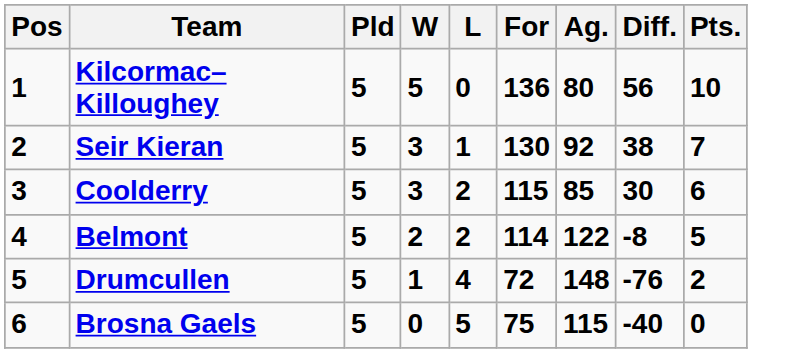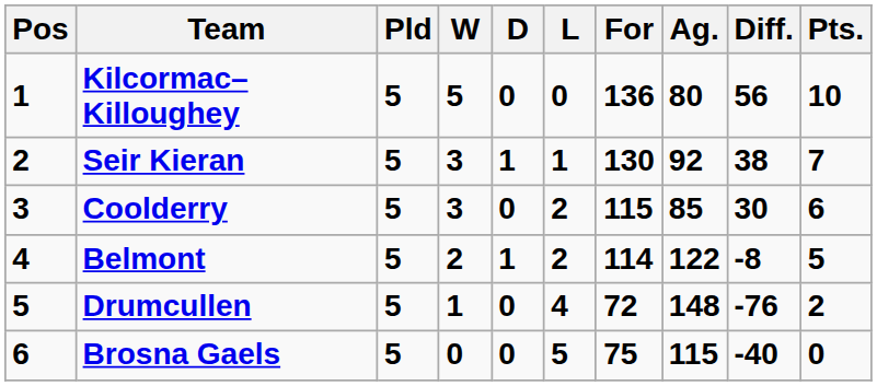 <table class="wikitable" style="text-align: centre;">
 <tr>
 <th width=20>Pos</th>
 <th width=150>Team</th>
 <th width=20>Pld</th>
 <th width=20>W</th>
+<th width=20>D</th>
 <th width=20>L</th>
 <th width=20>For</th>
 <th width=20>Ag.</th>
 <th width=20>Diff.</th>
 <th width=20>Pts.</th>
 </tr>
 <tr>
 <td><strong>1</strong></td>
 <td align=left><strong> <a href='#'>Kilcormac–Killoughey</a> </strong></td>
 <td><strong>5</strong></td>
 <td><strong>5</strong></td>
 <td><strong>0</strong></td>
+<td><strong>0</strong></td>
 <td><strong>136</strong></td>
 <td><strong>80</strong></td>
 <td><strong>56</strong></td>
 <td><strong>10</strong></td>
 </tr>
 <tr>
 <td><strong>2</strong></td>
 <td align=left><strong> <a href='#'>Seir Kieran</a> </strong></td>
 <td><strong>5</strong></td>
 <td><strong>3</strong></td>
 <td><strong>1</strong></td>
+<td><strong>1</strong></td>
 <td><strong>130</strong></td>
 <td><strong>92</strong></td>
 <td><strong>38</strong></td>
 <td><strong>7</strong></td>
 </tr>
 <tr>
 <td><strong>3</strong></td>
 <td align=left><strong> <a href='#'>Coolderry</a> </strong></td>
 <td><strong>5</strong></td>
 <td><strong>3</strong></td>
+<td><strong>0</strong></td>
 <td><strong>2</strong></td>
 <td><strong>115</strong></td>
 <td><strong>85</strong></td>
 <td><strong>30</strong></td>
 <td><strong>6</strong></td>
 </tr>
 <tr>
 <td><strong>4</strong></td>
 <td align=left><strong> <a href='#'>Belmont</a> </strong></td>
 <td><strong>5</strong></td>
 <td><strong>2</strong></td>
+<td><strong>1</strong></td>
 <td><strong>2</strong></td>
 <td><strong>114</strong></td>
 <td><strong>122</strong></td>
 <td><strong>-8</strong></td>
 <td><strong>5</strong></td>
 </tr>
 <tr>
 <td><strong>5</strong></td>
 <td align=left><strong> <a href='#'>Drumcullen</a> </strong></td>
 <td><strong>5</strong></td>
 <td><strong>1</strong></td>
+<td><strong>0</strong></td>
 <td><strong>4</strong></td>
 <td><strong>72</strong></td>
 <td><strong>148</strong></td>
 <td><strong>-76</strong></td>
 <td><strong>2</strong></td>
 </tr>
 <tr>
 <td><strong>6</strong></td>
 <td align=left><strong> <a href='#'>Brosna Gaels</a> </strong></td>
 <td><strong>5</strong></td>
 <td><strong>0</strong></td>
+<td><strong>0</strong></td>
 <td><strong>5</strong></td>
 <td><strong>75</strong></td>
 <td><strong>115</strong></td>
 <td><strong>-40</strong></td>
 <td><strong>0</strong></td>
 </tr>
 </table>
